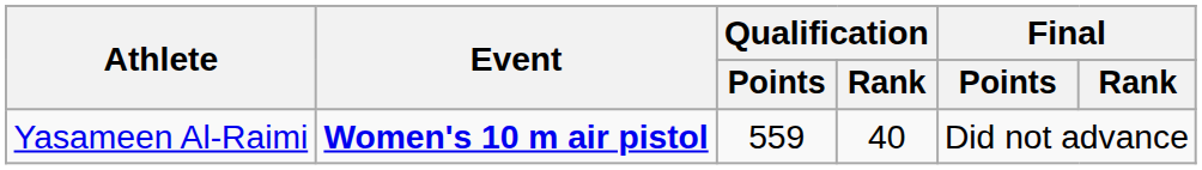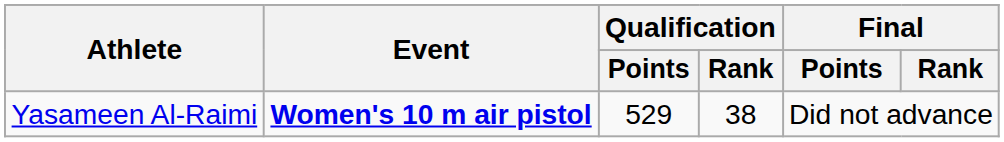 <table class="wikitable" style="font-size:90%">
 <tr>
 <th rowspan="2">Athlete</th>
 <th rowspan="2">Event</th>
 <th colspan=2>Qualification</th>
 <th colspan=2>Final</th>
 </tr>
 <tr style="font-size:95%">
 <th>Points</th>
 <th>Rank</th>
 <th>Points</th>
 <th>Rank</th>
 </tr>
 <tr align=center>
 <td align=left><a href='#'>Yasameen Al-Raimi</a></td>
 <td align=left><strong><a href='#'>Women's 10 m air pistol</a></strong></td>
-<td>559</td>
-<td>40</td>
+<td>529</td>
+<td>38</td>
 <td colspan=2>Did not advance</td>
 </tr>
 </table>
